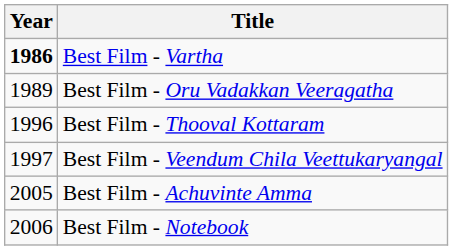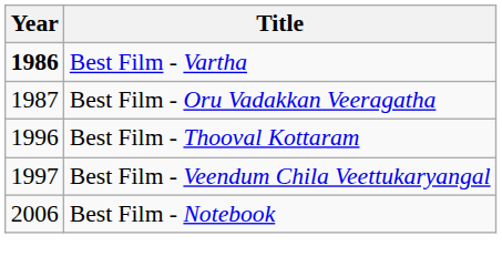 <table class="wikitable">
 <tr>
 <th>Year</th>
 <th>Title</th>
 </tr>
 <tr>
 <td><strong>1986</strong></td>
 <td><a href='#'>Best Film</a> - <em><a href='#'>Vartha</a></em></td>
 </tr>
 <tr>
-<td>1989</td>
+<td>1987</td>
 <td>Best Film - <em><a href='#'>Oru Vadakkan Veeragatha</a></em></td>
 </tr>
 <tr>
 <td>1996</td>
 <td>Best Film - <em><a href='#'>Thooval Kottaram</a></em></td>
 </tr>
 <tr>
 <td>1997</td>
 <td>Best Film - <em><a href='#'>Veendum Chila Veettukaryangal</a></em></td>
 </tr>
 <tr>
-<td>2005</td>
-<td>Best Film -  <em><a href='#'>Achuvinte Amma</a></em></td>
-</tr>
-<tr>
 <td>2006</td>
 <td>Best Film - <em><a href='#'>Notebook</a></em></td>
 </tr>
 </table>
